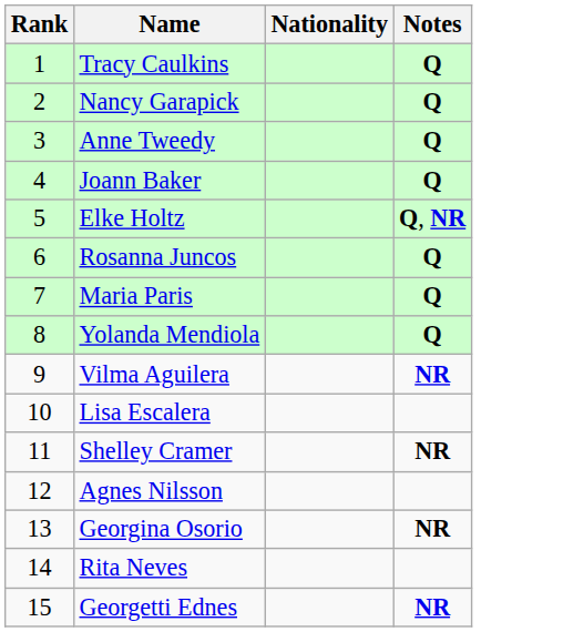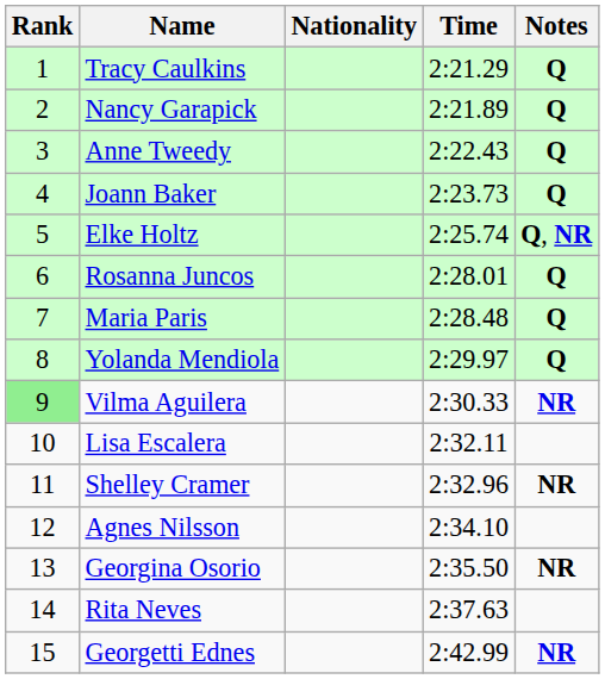 <table class="wikitable sortable" style="text-align:center">
 <tr>
 <th>Rank</th>
 <th>Name</th>
 <th>Nationality</th>
+<th>Time</th>
 <th>Notes</th>
 </tr>
 <tr bgcolor=ccffcc>
 <td>1</td>
 <td align=left><a href='#'>Tracy Caulkins</a></td>
 <td align=left></td>
+<td>2:21.29</td>
 <td><strong>Q</strong></td>
 </tr>
 <tr bgcolor=ccffcc>
 <td>2</td>
 <td align=left><a href='#'>Nancy Garapick</a></td>
 <td align=left></td>
+<td>2:21.89</td>
 <td><strong>Q</strong></td>
 </tr>
 <tr bgcolor=ccffcc>
 <td>3</td>
 <td align=left><a href='#'>Anne Tweedy</a></td>
 <td align=left></td>
+<td>2:22.43</td>
 <td><strong>Q</strong></td>
 </tr>
 <tr bgcolor=ccffcc>
 <td>4</td>
 <td align=left><a href='#'>Joann Baker</a></td>
 <td align=left></td>
+<td>2:23.73</td>
 <td><strong>Q</strong></td>
 </tr>
 <tr bgcolor=ccffcc>
 <td>5</td>
 <td align=left><a href='#'>Elke Holtz</a></td>
 <td align=left></td>
+<td>2:25.74</td>
 <td><strong>Q</strong>, <strong><a href='#'>NR</a></strong></td>
 </tr>
 <tr bgcolor=ccffcc>
 <td>6</td>
 <td align=left><a href='#'>Rosanna Juncos</a></td>
 <td align=left></td>
+<td>2:28.01</td>
 <td><strong>Q</strong></td>
 </tr>
 <tr bgcolor=ccffcc>
 <td>7</td>
 <td align=left><a href='#'>Maria Paris</a></td>
 <td align=left></td>
+<td>2:28.48</td>
 <td><strong>Q</strong></td>
 </tr>
 <tr bgcolor=ccffcc>
 <td>8</td>
 <td align=left><a href='#'>Yolanda Mendiola</a></td>
 <td align=left></td>
+<td>2:29.97</td>
 <td><strong>Q</strong></td>
 </tr>
 <tr>
-<td>9</td>
+<td style="background: lightgreen;">9</td>
 <td align=left><a href='#'>Vilma Aguilera</a></td>
 <td align=left></td>
+<td>2:30.33</td>
 <td><strong><a href='#'>NR</a></strong></td>
 </tr>
 <tr>
 <td>10</td>
 <td align=left><a href='#'>Lisa Escalera</a></td>
 <td align=left></td>
+<td>2:32.11</td>
 <td></td>
 </tr>
 <tr>
 <td>11</td>
 <td align=left><a href='#'>Shelley Cramer</a></td>
 <td align=left></td>
+<td>2:32.96</td>
 <td><strong>NR</strong></td>
 </tr>
 <tr>
 <td>12</td>
 <td align=left><a href='#'>Agnes Nilsson</a></td>
 <td align=left></td>
+<td>2:34.10</td>
 <td></td>
 </tr>
 <tr>
 <td>13</td>
 <td align=left><a href='#'>Georgina Osorio</a></td>
 <td align=left></td>
+<td>2:35.50</td>
 <td><strong>NR</strong></td>
 </tr>
 <tr>
 <td>14</td>
 <td align=left><a href='#'>Rita Neves</a></td>
 <td align=left></td>
+<td>2:37.63</td>
 <td></td>
 </tr>
 <tr>
 <td>15</td>
 <td align=left><a href='#'>Georgetti Ednes</a></td>
 <td align=left></td>
+<td>2:42.99</td>
 <td><strong><a href='#'>NR</a></strong></td>
 </tr>
 </table>
